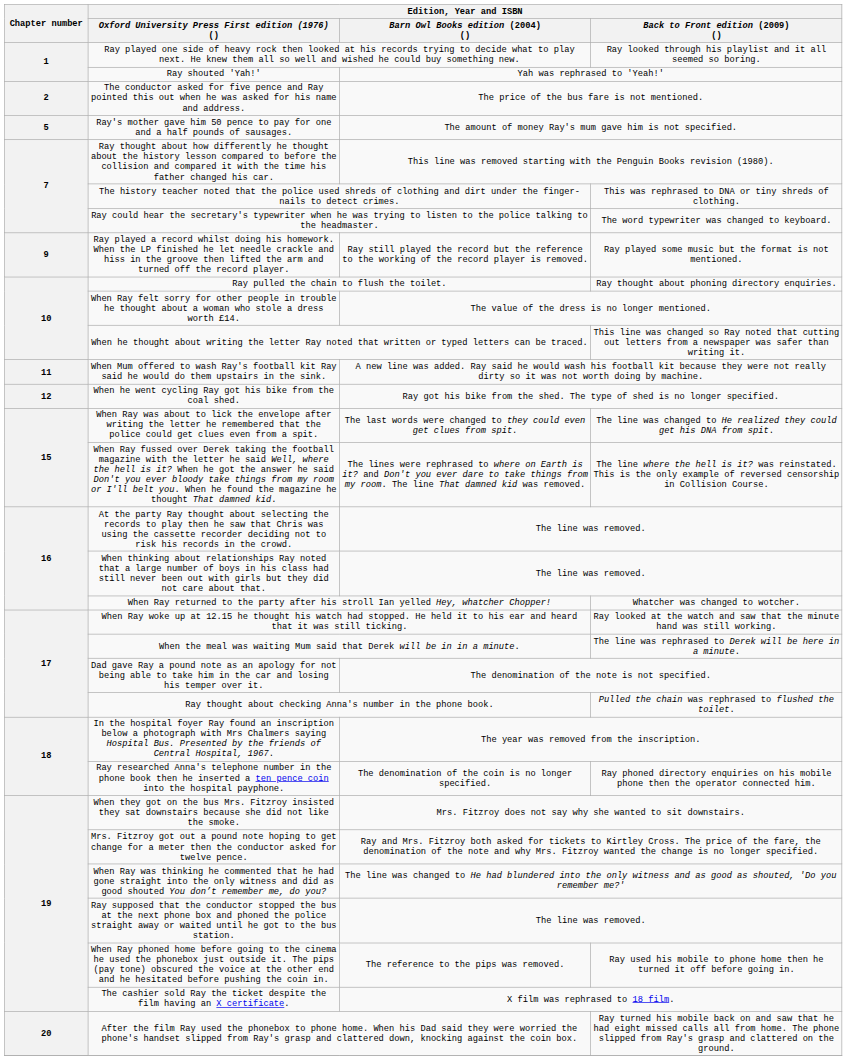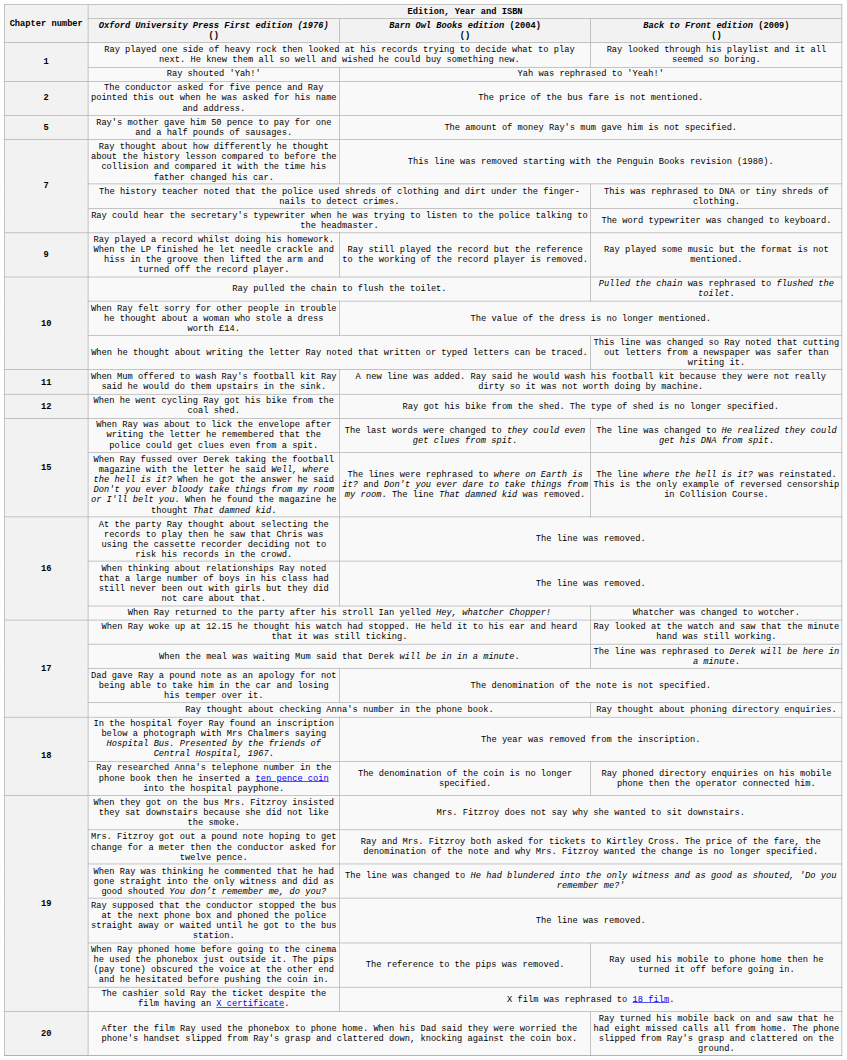 <table class="wikitable" style="text-align:center; width:99%;">
 <tr>
 <th rowspan="2" style="width:5%;">Chapter number</th>
 <th colspan="3" style="text-align:center;">Edition, Year and ISBN</th>
 </tr>
 <tr>
 <th style="text-align:center; width:15%;"><em>Oxford University Press First edition (1976)</em><br>()</th>
 <th style="text-align:center; width:15%;"><em>Barn Owl Books edition</em> (2004)<br>()</th>
 <th style="text-align:center; width:15%;"><em>Back to Front edition</em> (2009)<br>()</th>
 </tr>
 <tr>
 <th rowspan="2">1</th>
 <td colspan="2">Ray played one side of heavy rock then looked at his records trying to decide what to play next. He knew them all so well and wished he could buy something new.</td>
 <td colspan="1">Ray looked through his playlist and it all seemed so boring.</td>
 </tr>
 <tr>
 <td colspan="1">Ray shouted 'Yah!'</td>
 <td colspan="2">Yah was rephrased to 'Yeah!'</td>
 </tr>
 <tr>
 <th>2</th>
 <td colspan="1">The conductor asked for five pence and Ray pointed this out when he was asked for his name and address.</td>
 <td colspan="2">The price of the bus fare is not mentioned.</td>
 </tr>
 <tr>
 <th>5</th>
 <td colspan="1">Ray's mother gave him 50 pence to pay for one and a half pounds of sausages.</td>
 <td colspan="2">The amount of money Ray's mum gave him is not specified.</td>
 </tr>
 <tr>
 <th rowspan="3">7</th>
 <td colspan="1">Ray thought about how differently he thought about the history lesson compared to before the collision and compared it with the time his father changed his car.</td>
 <td colspan="2">This line was removed starting with the Penguin Books revision (1980).</td>
 </tr>
 <tr>
 <td colspan="2">The history teacher noted that the police used shreds of clothing and dirt under the finger-nails to detect crimes.</td>
 <td colspan="1">This was rephrased to DNA or tiny shreds of clothing.</td>
 </tr>
 <tr>
 <td colspan="2">Ray could hear the secretary's typewriter when he was trying to listen to the police talking to the headmaster.</td>
 <td colspan="1">The word typewriter was changed to keyboard.</td>
 </tr>
 <tr>
 <th>9</th>
 <td colspan="1">Ray played a record whilst doing his homework. When the LP finished he let needle crackle and hiss in the groove then lifted the arm and turned off the record player.</td>
 <td colspan="1">Ray still played the record but the reference to the working of the record player is removed.</td>
 <td colspan="1">Ray played some music but the format is not mentioned.</td>
 </tr>
 <tr>
 <th rowspan="3">10</th>
 <td colspan="2">Ray pulled the chain to flush the toilet.</td>
-<td colspan="1">Ray thought about phoning directory enquiries.</td>
+<td colspan="1"><em>Pulled the chain</em> was rephrased to <em>flushed the toilet</em>.</td>
 </tr>
 <tr>
 <td colspan="1">When Ray felt sorry for other people in trouble he thought about a woman who stole a dress worth £14.</td>
 <td colspan="2">The value of the dress is no longer mentioned.</td>
 </tr>
 <tr>
 <td colspan="2">When he thought about writing the letter Ray noted that written or typed letters can be traced.</td>
 <td colspan="1">This line was changed so Ray noted that cutting out letters from a newspaper was safer than writing it.</td>
 </tr>
 <tr>
 <th>11</th>
 <td colspan="1">When Mum offered to wash Ray's football kit Ray said he would do them upstairs in the sink.</td>
 <td colspan="2">A new line was added. Ray said he would wash his football kit because they were not really dirty so it was not worth doing by machine.</td>
 </tr>
 <tr>
 <th>12</th>
 <td colspan="1">When he went cycling Ray got his bike from the coal shed.</td>
 <td colspan="2">Ray got his bike from the shed. The type of shed is no longer specified.</td>
 </tr>
 <tr>
 <th rowspan="2">15</th>
 <td colspan="1">When Ray was about to lick the envelope after writing the letter he remembered that the police could get clues even from a spit.</td>
 <td colspan="1">The last words were changed to <em>they could even get clues from spit</em>.</td>
 <td colspan="1">The line was changed to <em>He realized they could get his DNA from spit</em>.</td>
 </tr>
 <tr>
 <td colspan="1">When Ray fussed over Derek taking the football magazine with the letter he said <em>Well, where the hell is it?</em> When he got the answer he said <em>Don't you ever bloody take things from my room or I'll belt you</em>. When he found the magazine he thought <em>That damned kid</em>.</td>
 <td colspan="1">The lines were rephrased to <em>where on Earth is it?</em> and <em>Don't you ever dare to take things from my room</em>. The line <em>That damned kid</em> was removed.</td>
 <td colspan="1">The line <em>where the hell is it?</em> was reinstated. This is the only example of reversed censorship in Collision Course.</td>
 </tr>
 <tr>
 <th rowspan="3">16</th>
 <td colspan "1">At the party Ray thought about selecting the records to play then he saw that Chris was using the cassette recorder deciding not to risk his records in the crowd.</td>
 <td colspan="2">The line was removed.</td>
 </tr>
 <tr>
 <td colspan="1">When thinking about relationships Ray noted that a large number of boys in his class had still never been out with girls but they did not care about that.</td>
 <td colspan="2">The line was removed.</td>
 </tr>
 <tr>
 <td colspan="2">When Ray returned to the party after his stroll Ian yelled <em>Hey, whatcher Chopper!</em></td>
 <td colspan="1">Whatcher was changed to wotcher.</td>
 </tr>
 <tr>
 <th rowspan="4">17</th>
 <td colspan="2">When Ray woke up at 12.15 he thought his watch had stopped. He held it to his ear and heard that it was still ticking.</td>
 <td colspan="1">Ray looked at the watch and saw that the minute hand was still working.</td>
 </tr>
 <tr>
 <td colspan="2">When the meal was waiting Mum said that Derek <em>will be in in a minute</em>.</td>
 <td colspan="1">The line was rephrased to <em>Derek will be here in a minute</em>.</td>
 </tr>
 <tr>
 <td colspan="1">Dad gave Ray a pound note as an apology for not being able to take him in the car and losing his temper over it.</td>
 <td colspan="2">The denomination of the note is not specified.</td>
 </tr>
 <tr>
 <td colspan="2">Ray thought about checking Anna's number in the phone book.</td>
-<td colspan="1"><em>Pulled the chain</em> was rephrased to <em>flushed the toilet</em>.</td>
+<td colspan="1">Ray thought about phoning directory enquiries.</td>
 </tr>
 <tr>
 <th rowspan="2">18</th>
 <td colspan="1">In the hospital foyer Ray found an inscription below a photograph with Mrs Chalmers saying <em>Hospital Bus. Presented by the friends of Central Hospital, 1967</em>.</td>
 <td colspan="2">The year was removed from the inscription.</td>
 </tr>
 <tr>
 <td colspan="1">Ray researched Anna's telephone number in the phone book then he inserted a <a href='#'>ten pence coin</a> into the hospital payphone.</td>
 <td colspan="1">The denomination of the coin is no longer specified.</td>
 <td colspan="1">Ray phoned directory enquiries on his mobile phone then the operator connected him.</td>
 </tr>
 <tr>
 <th rowspan="6">19</th>
 <td colspan="1">When they got on the bus Mrs. Fitzroy insisted they sat downstairs because she did not like the smoke.</td>
 <td colspan="2">Mrs. Fitzroy does not say why she wanted to sit downstairs.</td>
 </tr>
 <tr>
 <td colspan="1">Mrs. Fitzroy got out a pound note hoping to get change for a meter then the conductor asked for twelve pence.</td>
 <td colspan="2">Ray and Mrs. Fitzroy both asked for tickets to Kirtley Cross. The price of the fare, the denomination of the note and why Mrs. Fitzroy wanted the change is no longer specified.</td>
 </tr>
 <tr>
 <td colspan="1">When Ray was thinking he commented that he had gone straight into the only witness and did as good shouted <em>You don’t remember me, do you?</em></td>
 <td colspan="2">The line was changed to <em>He had blundered into the only witness and as good as shouted, 'Do you remember me?' </em></td>
 </tr>
 <tr>
 <td colspan="1">Ray supposed that the conductor stopped the bus at the next phone box and phoned the police straight away or waited until he got to the bus station.</td>
 <td colspan="2">The line was removed.</td>
 </tr>
 <tr>
 <td colspan="1">When Ray phoned home before going to the cinema he used the phonebox just outside it. The pips (pay tone) obscured the voice at the other end and he hesitated before pushing the coin in.</td>
 <td colspan="1">The reference to the pips was removed.</td>
 <td colspan="1">Ray used his mobile to phone home then he turned it off before going in.</td>
 </tr>
 <tr>
 <td colspan="1">The cashier sold Ray the ticket despite the film having an <a href='#'>X certificate</a>.</td>
 <td colspan="2">X film was rephrased to <a href='#'>18 film</a>.</td>
 </tr>
 <tr>
 <th>20</th>
 <td colspan="2">After the film Ray used the phonebox to phone home. When his Dad said they were worried the phone's handset slipped from Ray's grasp and clattered down, knocking against the coin box.</td>
 <td colspan="1">Ray turned his mobile back on and saw that he had eight missed calls all from home. The phone slipped from Ray's grasp and clattered on the ground.</td>
 </tr>
 <tr>
 </tr>
 </table>
